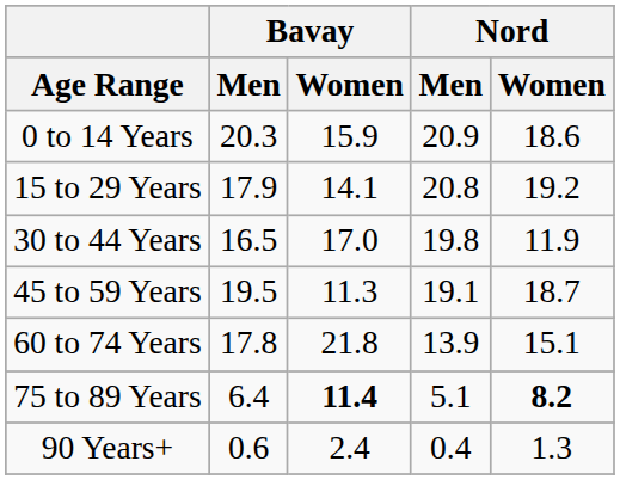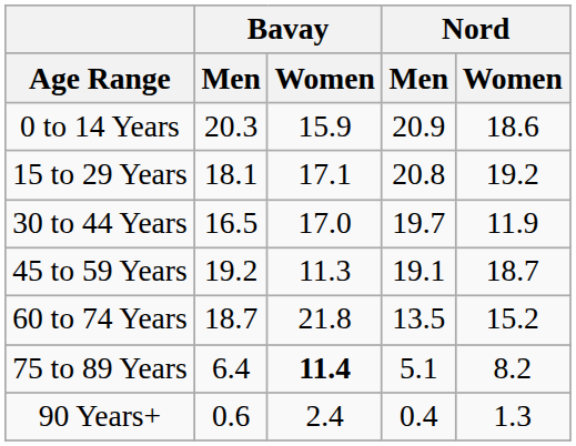 <table class="wikitable" style="text-align:center;">
 <tr>
 <th></th>
 <th colspan=2>Bavay</th>
 <th colspan=2>Nord</th>
 </tr>
 <tr>
 <th>Age Range</th>
 <th>Men</th>
 <th>Women</th>
 <th>Men</th>
 <th>Women</th>
 </tr>
 <tr>
 <td>0 to 14 Years</td>
 <td>20.3</td>
 <td>15.9</td>
 <td>20.9</td>
 <td>18.6</td>
 </tr>
 <tr>
 <td>15 to 29 Years</td>
-<td>17.9</td>
-<td>14.1</td>
+<td>18.1</td>
+<td>17.1</td>
 <td>20.8</td>
 <td>19.2</td>
 </tr>
 <tr>
 <td>30 to 44 Years</td>
 <td>16.5</td>
 <td>17.0</td>
-<td>19.8</td>
+<td>19.7</td>
 <td>11.9</td>
 </tr>
 <tr>
 <td>45 to 59 Years</td>
-<td>19.5</td>
+<td>19.2</td>
 <td>11.3</td>
 <td>19.1</td>
 <td>18.7</td>
 </tr>
 <tr>
 <td>60 to 74 Years</td>
-<td>17.8</td>
+<td>18.7</td>
 <td>21.8</td>
-<td>13.9</td>
-<td>15.1</td>
+<td>13.5</td>
+<td>15.2</td>
 </tr>
 <tr>
 <td>75 to 89 Years</td>
 <td>6.4</td>
 <td><strong>11.4</strong></td>
 <td>5.1</td>
-<td><strong>8.2</strong></td>
+<td>8.2</td>
 </tr>
 <tr>
 <td>90 Years+</td>
 <td>0.6</td>
 <td>2.4</td>
 <td>0.4</td>
 <td>1.3</td>
 </tr>
 </table>
